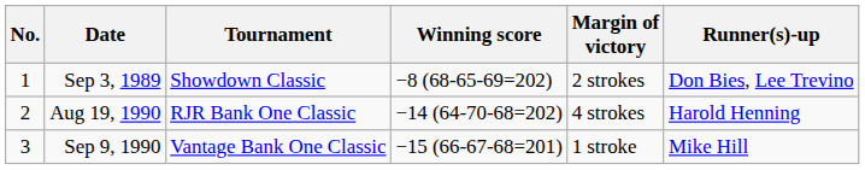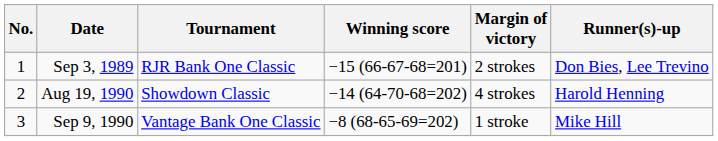 <table class="wikitable" style="font-size:95%;">
 <tr>
 <th>No.</th>
 <th>Date</th>
 <th>Tournament</th>
 <th>Winning score</th>
 <th>Margin of<br>victory</th>
 <th>Runner(s)-up</th>
 </tr>
 <tr>
 <td align=center>1</td>
 <td align=right>Sep 3, <a href='#'>1989</a></td>
-<td><a href='#'>Showdown Classic</a></td>
-<td>−8 (68-65-69=202)</td>
+<td><a href='#'>RJR Bank One Classic</a></td>
+<td>−15 (66-67-68=201)</td>
 <td>2 strokes</td>
 <td> <a href='#'>Don Bies</a>,  <a href='#'>Lee Trevino</a></td>
 </tr>
 <tr>
 <td align=center>2</td>
 <td align=right>Aug 19, <a href='#'>1990</a></td>
-<td><a href='#'>RJR Bank One Classic</a></td>
+<td><a href='#'>Showdown Classic</a></td>
 <td>−14 (64-70-68=202)</td>
 <td>4 strokes</td>
 <td> <a href='#'>Harold Henning</a></td>
 </tr>
 <tr>
 <td align=center>3</td>
 <td align=right>Sep 9, 1990</td>
 <td><a href='#'>Vantage Bank One Classic</a></td>
-<td>−15 (66-67-68=201)</td>
+<td>−8 (68-65-69=202)</td>
 <td>1 stroke</td>
 <td> <a href='#'>Mike Hill</a></td>
 </tr>
 </table>
